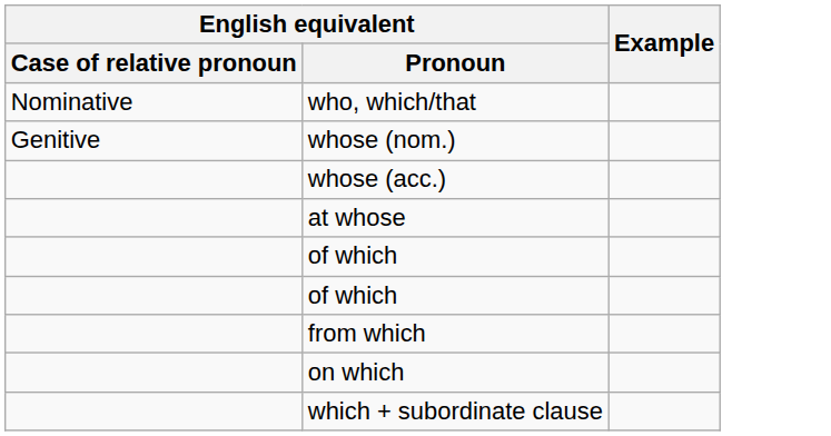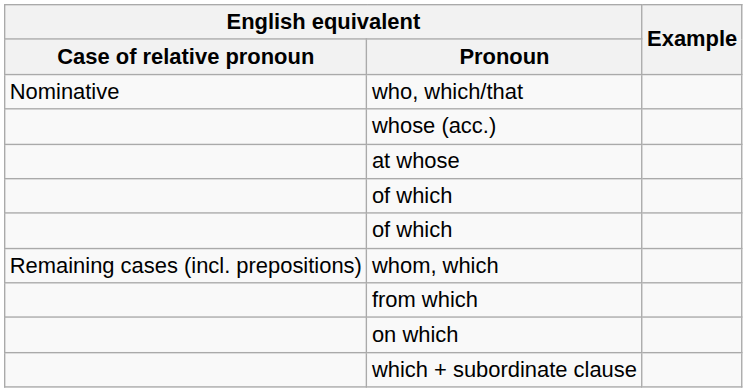 <table class="wikitable">
 <tr>
 <th colspan="2">English equivalent</th>
 <th rowspan="2">Example</th>
 </tr>
 <tr>
 <th>Case of relative pronoun</th>
 <th>Pronoun</th>
 </tr>
 <tr>
 <td>Nominative</td>
 <td>who, which/that</td>
-<td></td>
-</tr>
-<tr>
-<td>Genitive</td>
-<td>whose (nom.)</td>
 <td></td>
 </tr>
 <tr>
 <td></td>
 <td>whose (acc.)</td>
 <td></td>
 </tr>
 <tr>
 <td></td>
 <td>at whose</td>
 <td></td>
 </tr>
 <tr>
 <td></td>
 <td>of which</td>
 <td></td>
 </tr>
 <tr>
 <td></td>
 <td>of which</td>
 <td></td>
 </tr>
 <tr>
+<td>Remaining cases (incl. prepositions)</td>
+<td>whom, which</td>
+<td></td>
+</tr>
+<tr>
 <td></td>
 <td>from which</td>
 <td></td>
 </tr>
 <tr>
 <td></td>
 <td>on which</td>
 <td></td>
 </tr>
 <tr>
 <td></td>
 <td>which + subordinate clause</td>
 <td></td>
 </tr>
 </table>
